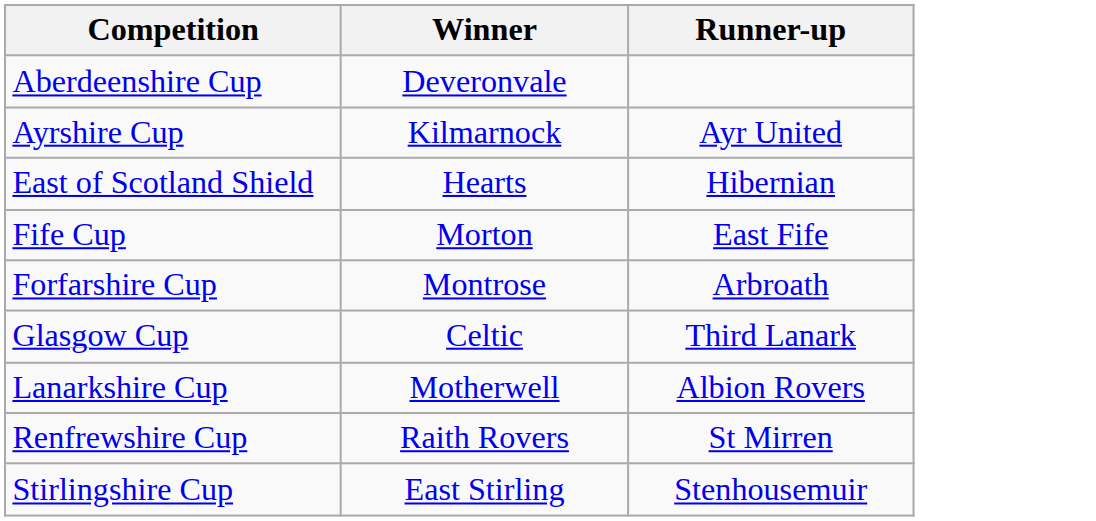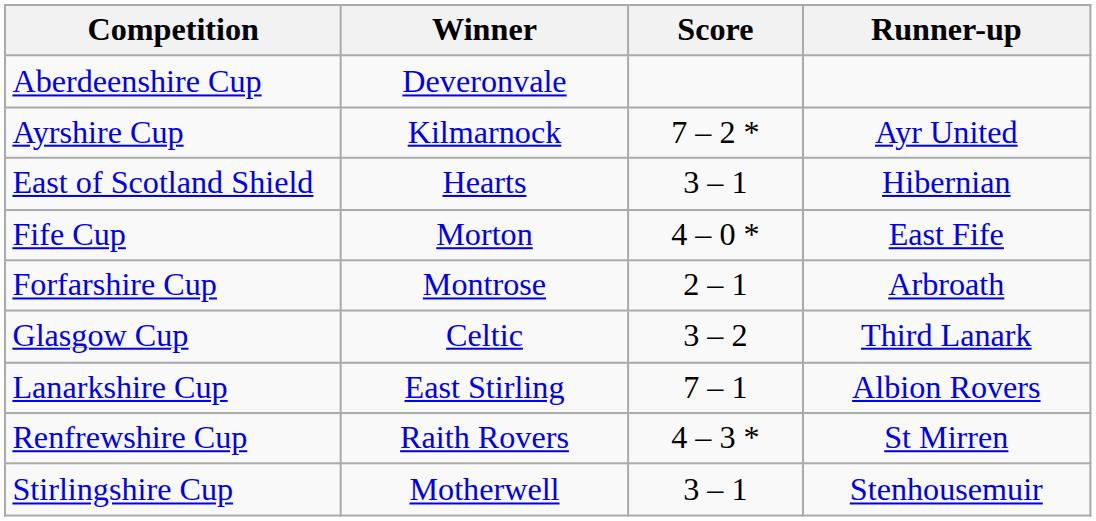 <table class="wikitable" style="text-align: center;">
 <tr>
 <th width=160>Competition</th>
 <th width=135>Winner</th>
+<th width=80>Score</th>
 <th width=135>Runner-up</th>
 </tr>
 <tr>
 <td align=left><a href='#'>Aberdeenshire Cup</a></td>
 <td><a href='#'>Deveronvale</a></td>
 <td></td>
+<td></td>
 </tr>
 <tr>
 <td align=left><a href='#'>Ayrshire Cup</a></td>
 <td><a href='#'>Kilmarnock</a></td>
+<td>7 – 2 *</td>
 <td><a href='#'>Ayr United</a></td>
 </tr>
 <tr>
 <td align=left><a href='#'>East of Scotland Shield</a></td>
 <td><a href='#'>Hearts</a></td>
+<td>3 – 1</td>
 <td><a href='#'>Hibernian</a></td>
 </tr>
 <tr>
 <td align=left><a href='#'>Fife Cup</a></td>
 <td><a href='#'>Morton</a></td>
+<td>4 – 0 *</td>
 <td><a href='#'>East Fife</a></td>
 </tr>
 <tr>
 <td align=left><a href='#'>Forfarshire Cup</a></td>
 <td><a href='#'>Montrose</a></td>
+<td>2 – 1</td>
 <td><a href='#'>Arbroath</a></td>
 </tr>
 <tr>
 <td align=left><a href='#'>Glasgow Cup</a></td>
 <td><a href='#'>Celtic</a></td>
+<td>3 – 2 </td>
 <td><a href='#'>Third Lanark</a></td>
 </tr>
 <tr>
 <td align=left><a href='#'>Lanarkshire Cup</a></td>
-<td><a href='#'>Motherwell</a></td>
+<td><a href='#'>East Stirling</a></td>
+<td>7 – 1</td>
 <td><a href='#'>Albion Rovers</a></td>
 </tr>
 <tr>
 <td align=left><a href='#'>Renfrewshire Cup</a></td>
 <td><a href='#'>Raith Rovers</a></td>
+<td>4 – 3 *</td>
 <td><a href='#'>St Mirren</a></td>
 </tr>
 <tr>
 <td align=left><a href='#'>Stirlingshire Cup</a></td>
-<td><a href='#'>East Stirling</a></td>
+<td><a href='#'>Motherwell</a></td>
+<td>3 – 1</td>
 <td><a href='#'>Stenhousemuir</a></td>
 </tr>
 </table>
